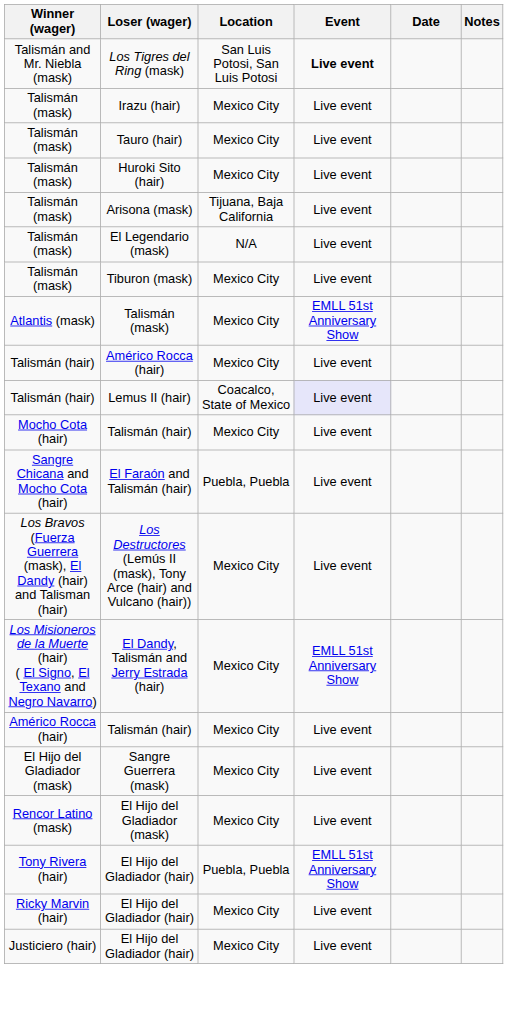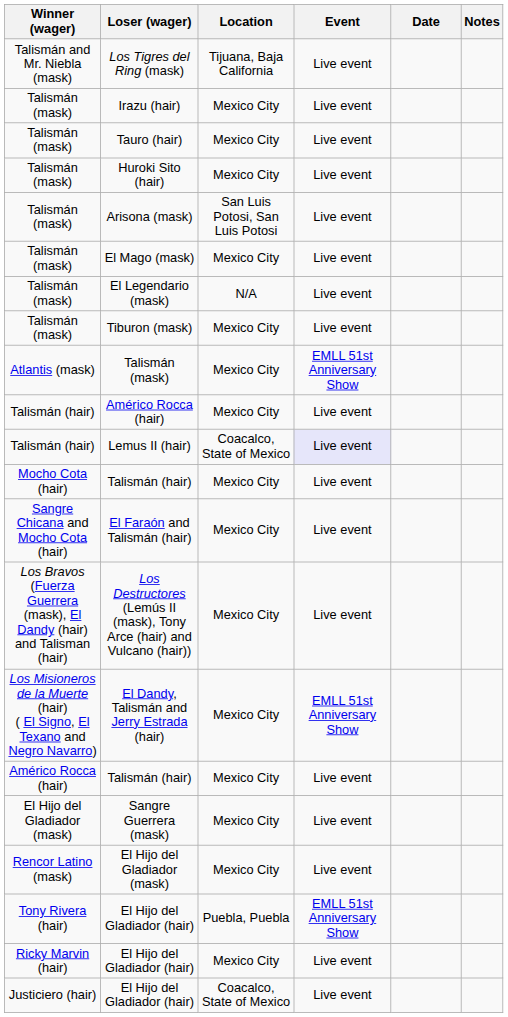 <table class="wikitable sortable" width=100%  style="text-align: center">
 <tr>
 <th width=20% scope="col">Winner (wager)</th>
 <th width=20% scope="col">Loser (wager)</th>
 <th width=20% scope="col">Location</th>
 <th width=20% scope="col">Event</th>
 <th width=15% scope="col">Date</th>
 <th class="unsortable" width=5% scope="col">Notes</th>
 </tr>
 <tr>
 <td>Talismán and Mr. Niebla (mask)</td>
 <td><em>Los Tigres del Ring</em> (mask)</td>
-<td>San Luis Potosi, San Luis Potosi</td>
-<td><strong>Live event</strong></td>
+<td>Tijuana, Baja California</td>
+<td>Live event</td>
 <td></td>
 <td> </td>
 </tr>
 <tr>
 <td>Talismán (mask)</td>
 <td>Irazu (hair)</td>
 <td>Mexico City</td>
 <td>Live event</td>
 <td></td>
 <td> </td>
 </tr>
 <tr>
 <td>Talismán (mask)</td>
 <td>Tauro (hair)</td>
 <td>Mexico City</td>
 <td>Live event</td>
 <td></td>
 <td> </td>
 </tr>
 <tr>
 <td>Talismán (mask)</td>
 <td>Huroki Sito (hair)</td>
 <td>Mexico City</td>
 <td>Live event</td>
 <td></td>
 <td> </td>
 </tr>
 <tr>
 <td>Talismán (mask)</td>
 <td>Arisona (mask)</td>
-<td>Tijuana, Baja California</td>
+<td>San Luis Potosi, San Luis Potosi</td>
+<td>Live event</td>
+<td></td>
+<td> </td>
+</tr>
+<tr>
+<td>Talismán (mask)</td>
+<td>El Mago (mask)</td>
+<td>Mexico City</td>
 <td>Live event</td>
 <td></td>
 <td> </td>
 </tr>
 <tr>
 <td>Talismán (mask)</td>
 <td>El Legendario (mask)</td>
 <td>N/A</td>
 <td>Live event</td>
 <td></td>
 <td> </td>
 </tr>
 <tr>
 <td>Talismán (mask)</td>
 <td>Tiburon (mask)</td>
 <td>Mexico City</td>
 <td>Live event</td>
 <td></td>
 <td> </td>
 </tr>
 <tr>
 <td><a href='#'>Atlantis</a> (mask)</td>
 <td>Talismán (mask)</td>
 <td>Mexico City</td>
 <td><a href='#'>EMLL 51st Anniversary Show</a></td>
 <td></td>
 <td></td>
 </tr>
 <tr>
 <td>Talismán (hair)</td>
 <td><a href='#'>Américo Rocca</a> (hair)</td>
 <td>Mexico City</td>
 <td>Live event</td>
 <td></td>
 <td> </td>
 </tr>
 <tr>
 <td>Talismán (hair)</td>
 <td>Lemus II (hair)</td>
 <td>Coacalco, State of Mexico</td>
 <td style="background: lavender;">Live event</td>
 <td></td>
 <td> </td>
 </tr>
 <tr>
 <td><a href='#'>Mocho Cota</a> (hair)</td>
 <td>Talismán (hair)</td>
 <td>Mexico City</td>
 <td>Live event</td>
 <td></td>
 <td> </td>
 </tr>
 <tr>
 <td><a href='#'>Sangre Chicana</a> and <a href='#'>Mocho Cota</a> (hair)</td>
 <td><a href='#'>El Faraón</a> and Talismán (hair)</td>
-<td>Puebla, Puebla</td>
+<td>Mexico City</td>
 <td>Live event</td>
 <td></td>
 <td> </td>
 </tr>
 <tr>
 <td><em>Los Bravos</em><br>(<a href='#'>Fuerza Guerrera</a> (mask), <a href='#'>El Dandy</a> (hair) and Talisman (hair)</td>
 <td><em><a href='#'>Los Destructores</a></em><br>(Lemús II (mask), Tony Arce (hair) and Vulcano (hair))</td>
 <td>Mexico City</td>
 <td>Live event</td>
 <td></td>
 <td></td>
 </tr>
 <tr>
 <td><em><a href='#'>Los Misioneros de la Muerte</a></em> (hair)<br>( <a href='#'>El Signo</a>, <a href='#'>El Texano</a> and <a href='#'>Negro Navarro</a>)</td>
 <td><a href='#'>El Dandy</a>, Talismán and <a href='#'>Jerry Estrada</a> (hair)</td>
 <td>Mexico City</td>
 <td><a href='#'>EMLL 51st Anniversary Show</a></td>
 <td></td>
 <td> </td>
 </tr>
 <tr>
 <td><a href='#'>Américo Rocca</a> (hair)</td>
 <td>Talismán (hair)</td>
 <td>Mexico City</td>
 <td>Live event</td>
 <td></td>
 <td> </td>
 </tr>
 <tr>
 <td>El Hijo del Gladiador (mask)</td>
 <td>Sangre Guerrera (mask)</td>
 <td>Mexico City</td>
 <td>Live event</td>
 <td></td>
 <td> </td>
 </tr>
 <tr>
 <td><a href='#'>Rencor Latino</a> (mask)</td>
 <td>El Hijo del Gladiador (mask)</td>
 <td>Mexico City</td>
 <td>Live event</td>
 <td></td>
 <td></td>
 </tr>
 <tr>
 <td><a href='#'>Tony Rivera</a> (hair)</td>
 <td>El Hijo del Gladiador (hair)</td>
 <td>Puebla, Puebla</td>
 <td><a href='#'>EMLL 51st Anniversary Show</a></td>
 <td></td>
 <td></td>
 </tr>
 <tr>
 <td><a href='#'>Ricky Marvin</a> (hair)</td>
 <td>El Hijo del Gladiador (hair)</td>
 <td>Mexico City</td>
 <td>Live event</td>
 <td></td>
 <td> </td>
 </tr>
 <tr>
 <td>Justiciero (hair)</td>
 <td>El Hijo del Gladiador (hair)</td>
-<td>Mexico City</td>
+<td>Coacalco, State of Mexico</td>
 <td>Live event</td>
 <td></td>
 <td> </td>
 </tr>
 </table>
